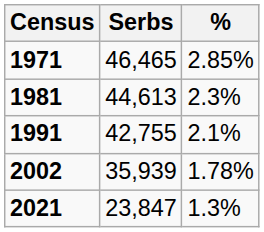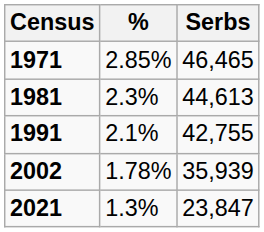 <table class="wikitable">
 <tr>
 <th>Census</th>
+<th>%</th>
 <th>Serbs</th>
-<th>%</th>
 </tr>
 <tr>
 <td><strong>1971</strong></td>
+<td>2.85%</td>
 <td>46,465</td>
-<td>2.85%</td>
 </tr>
 <tr>
 <td><strong>1981</strong></td>
+<td>2.3%</td>
 <td>44,613</td>
-<td>2.3%</td>
 </tr>
 <tr>
 <td><strong>1991</strong></td>
+<td>2.1%</td>
 <td>42,755</td>
-<td>2.1%</td>
 </tr>
 <tr>
 <td><strong>2002</strong></td>
+<td>1.78%</td>
 <td>35,939</td>
-<td>1.78%</td>
 </tr>
 <tr>
 <td><strong>2021</strong></td>
+<td>1.3%</td>
 <td>23,847</td>
-<td>1.3%</td>
 </tr>
 </table>
